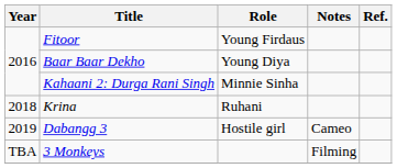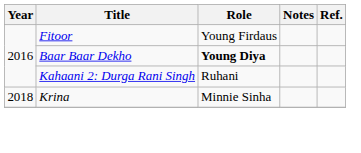 <table class="wikitable">
 <tr>
 <th>Year</th>
 <th>Title</th>
 <th>Role</th>
 <th>Notes</th>
 <th>Ref.</th>
 </tr>
 <tr>
 <td rowspan="3">2016</td>
 <td><em><a href='#'>Fitoor</a></em></td>
 <td>Young Firdaus</td>
 <td></td>
 <td></td>
 </tr>
 <tr>
 <td><em><a href='#'>Baar Baar Dekho</a></em></td>
-<td>Young Diya</td>
+<td><strong>Young Diya</strong></td>
 <td></td>
 <td></td>
 </tr>
 <tr>
 <td><em><a href='#'>Kahaani 2: Durga Rani Singh</a></em></td>
-<td>Minnie Sinha</td>
+<td>Ruhani</td>
 <td></td>
 <td></td>
 </tr>
 <tr>
 <td>2018</td>
 <td><em>Krina</em></td>
-<td>Ruhani</td>
+<td>Minnie Sinha</td>
 <td></td>
-<td></td>
-</tr>
-<tr>
-<td>2019</td>
-<td><em><a href='#'>Dabangg 3</a></em></td>
-<td>Hostile girl</td>
-<td>Cameo</td>
-<td></td>
-</tr>
-<tr>
-<td>TBA</td>
-<td><em><a href='#'>3 Monkeys</a></em></td>
-<td></td>
-<td>Filming</td>
 <td></td>
 </tr>
 <tr>
 </tr>
 </table>
